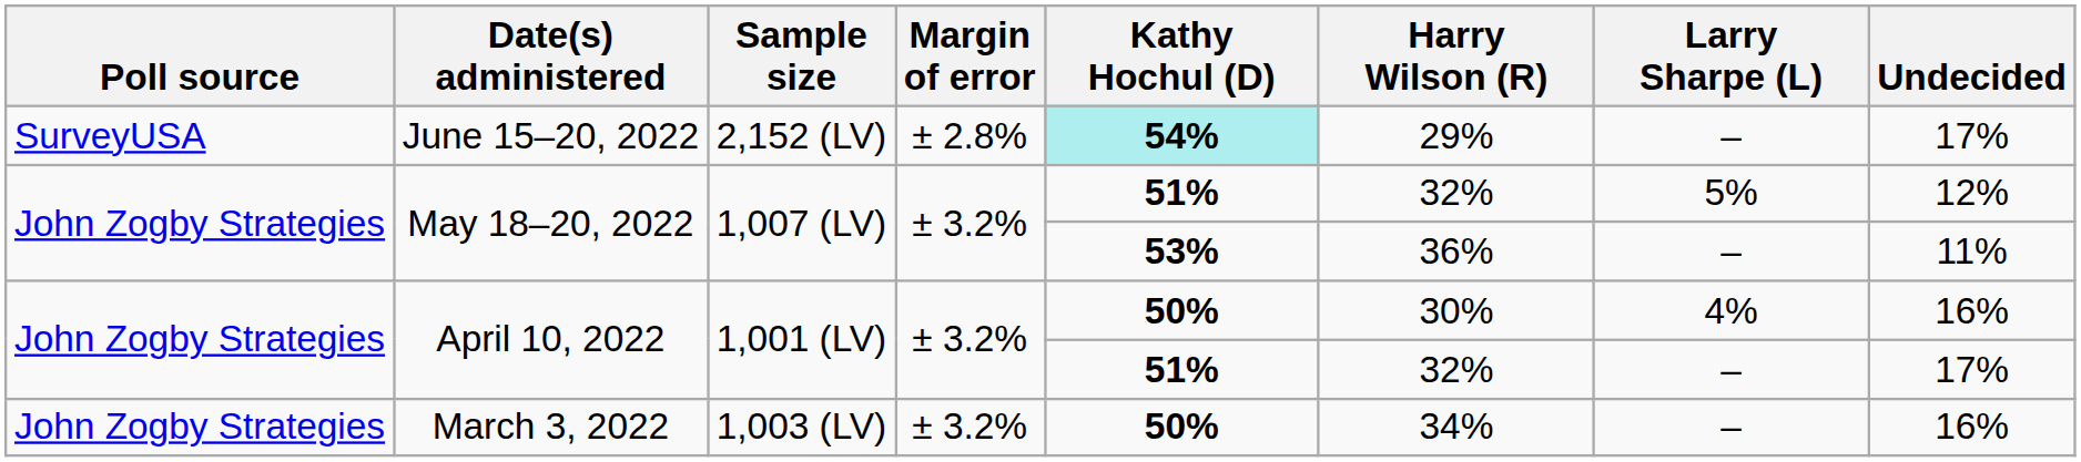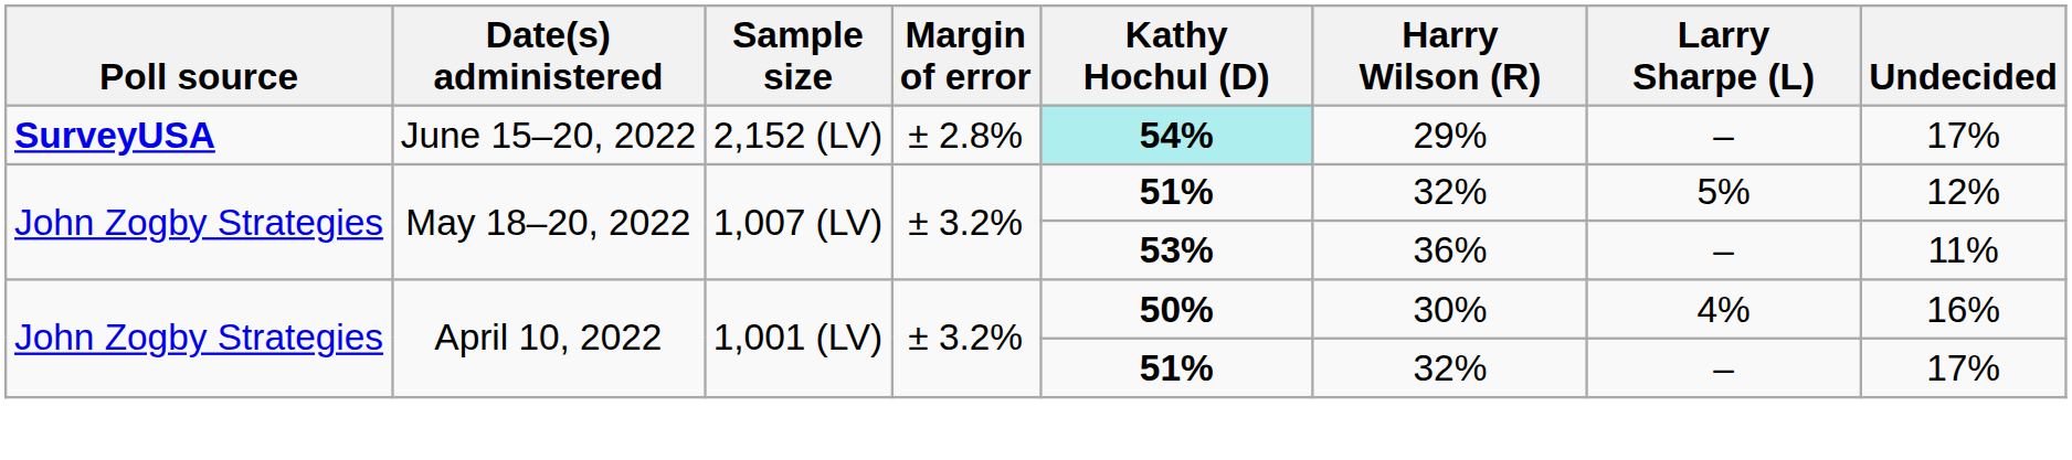 <table class="wikitable" style="font-size:90%;text-align:center;">
 <tr valign=bottom>
 <th>Poll source</th>
 <th>Date(s)<br>administered</th>
 <th>Sample<br>size</th>
 <th>Margin<br>of error</th>
 <th style="width:100px;">Kathy<br>Hochul (D)</th>
 <th style="width:100px;">Harry<br>Wilson (R)</th>
 <th style="width:100px;">Larry<br>Sharpe (L)</th>
 <th>Undecided</th>
 </tr>
 <tr>
-<td style="text-align:left;"><a href='#'>SurveyUSA</a></td>
+<td style="text-align:left;"><strong><a href='#'>SurveyUSA</a></strong></td>
 <td>June 15–20, 2022</td>
 <td>2,152 (LV)</td>
 <td>± 2.8%</td>
 <td style="background: paleturquoise;"><strong>54%</strong></td>
 <td>29%</td>
 <td>–</td>
 <td>17%</td>
 </tr>
 <tr>
 <td style="text-align:left;" rowspan="2"><a href='#'>John Zogby Strategies</a></td>
 <td rowspan="2">May 18–20, 2022</td>
 <td rowspan="2">1,007 (LV)</td>
 <td rowspan="2">± 3.2%</td>
 <td><strong>51%</strong></td>
 <td>32%</td>
 <td>5%</td>
 <td>12%</td>
 </tr>
 <tr>
 <td><strong>53%</strong></td>
 <td>36%</td>
 <td>–</td>
 <td>11%</td>
 </tr>
 <tr>
 <td style="text-align:left;" rowspan="2"><a href='#'>John Zogby Strategies</a></td>
 <td rowspan="2">April 10, 2022</td>
 <td rowspan="2">1,001 (LV)</td>
 <td rowspan="2">± 3.2%</td>
 <td><strong>50%</strong></td>
 <td>30%</td>
 <td>4%</td>
 <td>16%</td>
 </tr>
 <tr>
 <td><strong>51%</strong></td>
 <td>32%</td>
 <td>–</td>
 <td>17%</td>
 </tr>
-<tr>
-<td style="text-align:left;"><a href='#'>John Zogby Strategies</a></td>
-<td>March 3, 2022</td>
-<td>1,003 (LV)</td>
-<td>± 3.2%</td>
-<td><strong>50%</strong></td>
-<td>34%</td>
-<td>–</td>
-<td>16%</td>
-</tr>
 </table>
